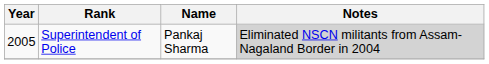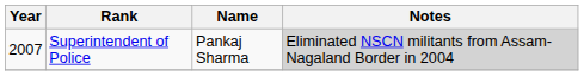 <table class="wikitable sortable">
 <tr>
 <th>Year</th>
 <th>Rank</th>
 <th>Name</th>
 <th>Notes</th>
 </tr>
 <tr>
-<td>2005</td>
+<td>2007</td>
 <td><a href='#'>Superintendent of Police</a></td>
 <td>Pankaj Sharma</td>
 <td style="background: lightgrey;">Eliminated <a href='#'>NSCN</a> militants from Assam-Nagaland Border in 2004</td>
 </tr>
 <tr>
 </tr>
 </table>
